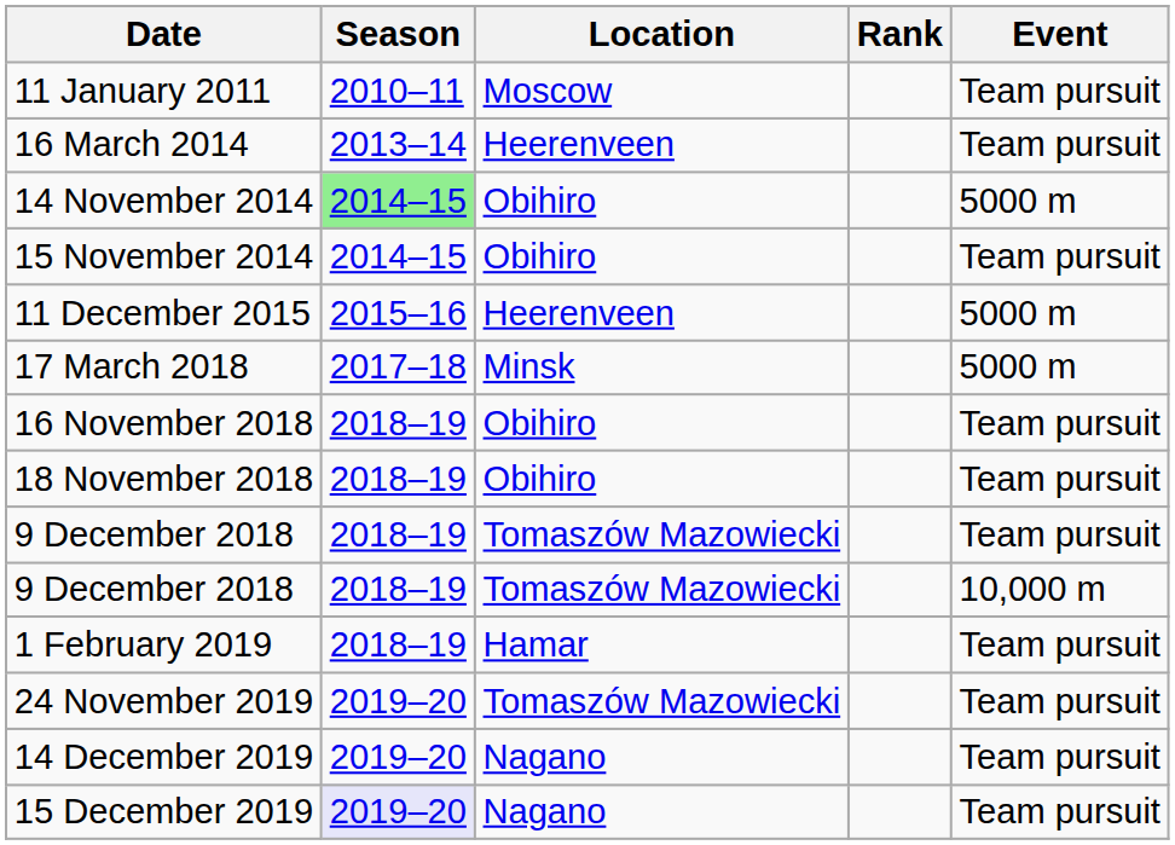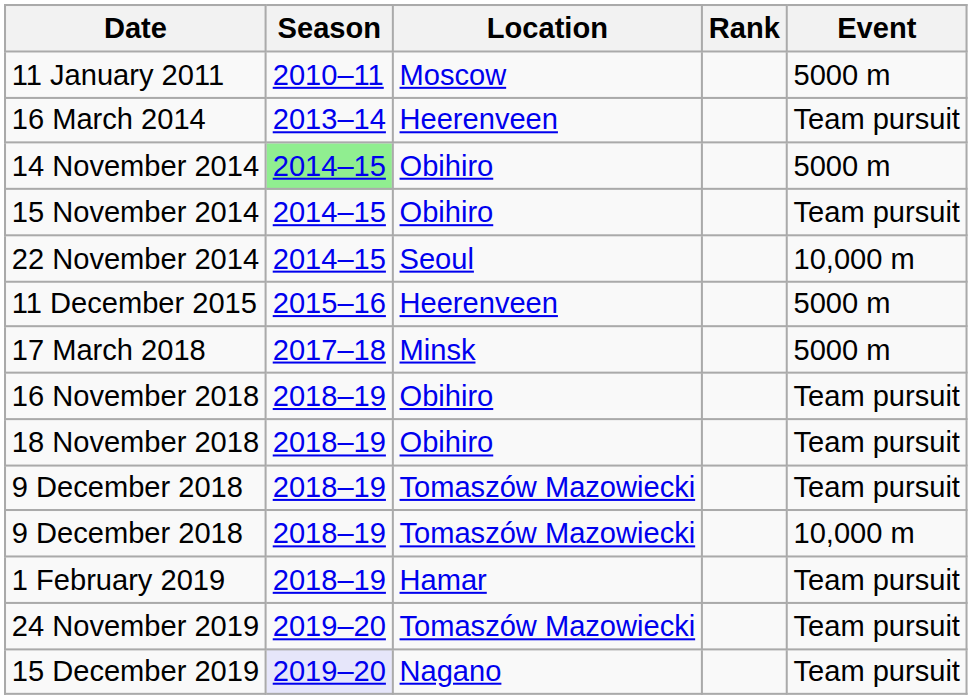 <table class="wikitable sortable" style="font-size:90%" style="text-align:center">
 <tr>
 <th>Date</th>
 <th>Season</th>
 <th>Location</th>
 <th>Rank</th>
 <th>Event</th>
 </tr>
 <tr>
 <td>11 January 2011</td>
 <td><a href='#'>2010–11</a></td>
 <td><a href='#'>Moscow</a></td>
 <td></td>
-<td>Team pursuit</td>
+<td>5000 m</td>
 </tr>
 <tr>
 <td>16 March 2014</td>
 <td><a href='#'>2013–14</a></td>
 <td><a href='#'>Heerenveen</a></td>
 <td></td>
 <td>Team pursuit</td>
 </tr>
 <tr>
 <td>14 November 2014</td>
 <td style="background: lightgreen;"><a href='#'>2014–15</a></td>
 <td><a href='#'>Obihiro</a></td>
 <td></td>
 <td>5000 m</td>
 </tr>
 <tr>
 <td>15 November 2014</td>
 <td><a href='#'>2014–15</a></td>
 <td><a href='#'>Obihiro</a></td>
 <td></td>
 <td>Team pursuit</td>
+</tr>
+<tr>
+<td>22 November 2014</td>
+<td><a href='#'>2014–15</a></td>
+<td><a href='#'>Seoul</a></td>
+<td></td>
+<td>10,000 m</td>
 </tr>
 <tr>
 <td>11 December 2015</td>
 <td><a href='#'>2015–16</a></td>
 <td><a href='#'>Heerenveen</a></td>
 <td></td>
 <td>5000 m</td>
 </tr>
 <tr>
 <td>17 March 2018</td>
 <td><a href='#'>2017–18</a></td>
 <td><a href='#'>Minsk</a></td>
 <td></td>
 <td>5000 m</td>
 </tr>
 <tr>
 <td>16 November 2018</td>
 <td><a href='#'>2018–19</a></td>
 <td><a href='#'>Obihiro</a></td>
 <td></td>
 <td>Team pursuit</td>
 </tr>
 <tr>
 <td>18 November 2018</td>
 <td><a href='#'>2018–19</a></td>
 <td><a href='#'>Obihiro</a></td>
 <td></td>
 <td>Team pursuit</td>
 </tr>
 <tr>
 <td>9 December 2018</td>
 <td><a href='#'>2018–19</a></td>
 <td><a href='#'>Tomaszów Mazowiecki</a></td>
 <td></td>
 <td>Team pursuit</td>
 </tr>
 <tr>
 <td>9 December 2018</td>
 <td><a href='#'>2018–19</a></td>
 <td><a href='#'>Tomaszów Mazowiecki</a></td>
 <td></td>
 <td>10,000 m</td>
 </tr>
 <tr>
 <td>1 February 2019</td>
 <td><a href='#'>2018–19</a></td>
 <td><a href='#'>Hamar</a></td>
 <td></td>
 <td>Team pursuit</td>
 </tr>
 <tr>
 <td>24 November 2019</td>
 <td><a href='#'>2019–20</a></td>
 <td><a href='#'>Tomaszów Mazowiecki</a></td>
 <td></td>
 <td>Team pursuit</td>
 </tr>
 <tr>
-<td>14 December 2019</td>
-<td><a href='#'>2019–20</a></td>
-<td><a href='#'>Nagano</a></td>
-<td></td>
-<td>Team pursuit</td>
-</tr>
-<tr>
 <td>15 December 2019</td>
 <td style="background: lavender;"><a href='#'>2019–20</a></td>
 <td><a href='#'>Nagano</a></td>
 <td></td>
 <td>Team pursuit</td>
 </tr>
 </table>
